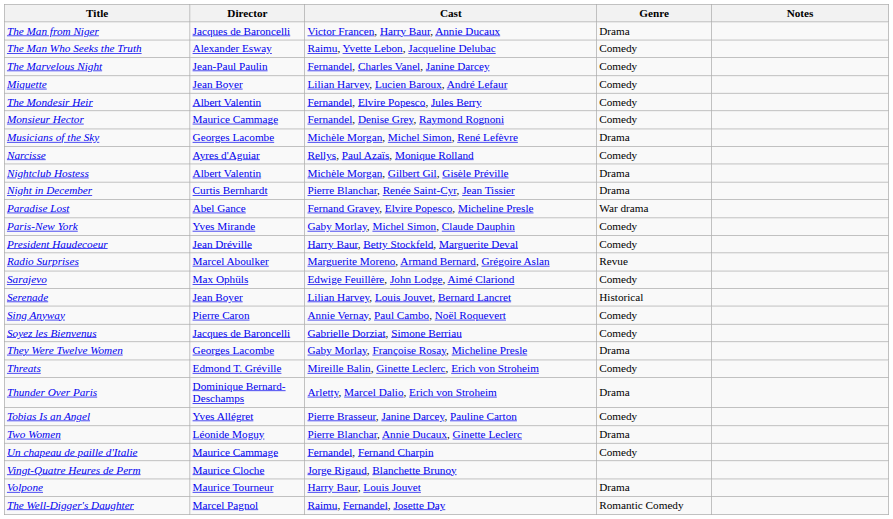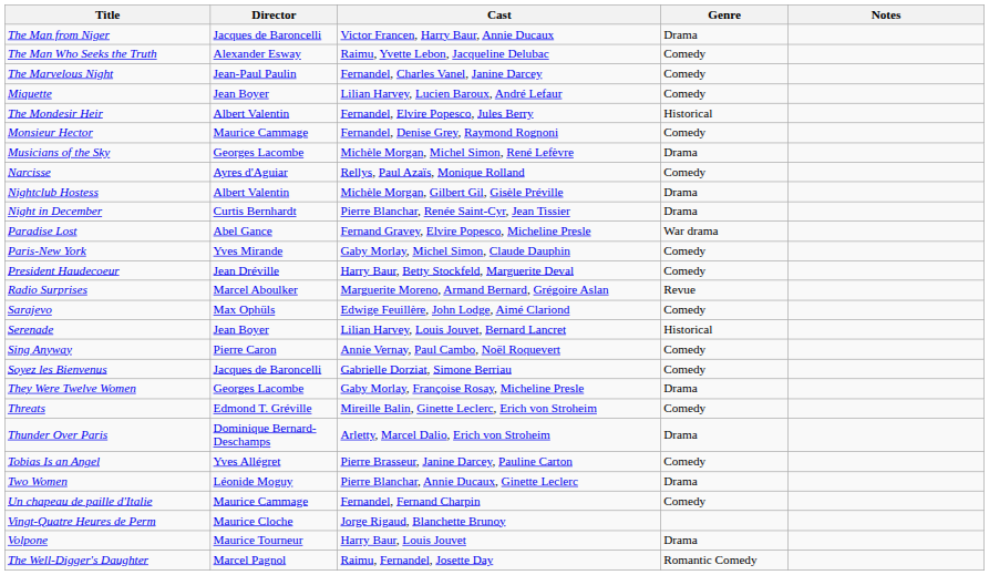 <table class="wikitable" style="width:100%;">
 <tr>
 <th style="width:21%;">Title</th>
 <th style="width:13%;">Director</th>
 <th style="width:33%;">Cast</th>
 <th style="width:13%;">Genre</th>
 <th style="width:20%;">Notes</th>
 </tr>
 <tr>
 <td><em><a href='#'>The Man from Niger</a></em></td>
 <td><a href='#'>Jacques de Baroncelli</a></td>
 <td><a href='#'>Victor Francen</a>, <a href='#'>Harry Baur</a>, <a href='#'>Annie Ducaux</a></td>
 <td>Drama</td>
 <td></td>
 </tr>
 <tr>
 <td><em><a href='#'>The Man Who Seeks the Truth</a></em></td>
 <td><a href='#'>Alexander Esway</a></td>
 <td><a href='#'>Raimu</a>, <a href='#'>Yvette Lebon</a>, <a href='#'>Jacqueline Delubac</a></td>
 <td>Comedy</td>
 <td></td>
 </tr>
 <tr>
 <td><em><a href='#'>The Marvelous Night</a></em></td>
 <td><a href='#'>Jean-Paul Paulin</a></td>
 <td><a href='#'>Fernandel</a>, <a href='#'>Charles Vanel</a>, <a href='#'>Janine Darcey</a></td>
 <td>Comedy</td>
 <td></td>
 </tr>
 <tr>
 <td><em><a href='#'>Miquette</a></em></td>
 <td><a href='#'>Jean Boyer</a></td>
 <td><a href='#'>Lilian Harvey</a>, <a href='#'>Lucien Baroux</a>, <a href='#'>André Lefaur</a></td>
 <td>Comedy</td>
 <td></td>
 </tr>
 <tr>
 <td><em><a href='#'>The Mondesir Heir</a></em></td>
 <td><a href='#'>Albert Valentin</a></td>
 <td><a href='#'>Fernandel</a>, <a href='#'>Elvire Popesco</a>, <a href='#'>Jules Berry</a></td>
-<td>Comedy</td>
+<td>Historical</td>
 <td></td>
 </tr>
 <tr>
 <td><em><a href='#'>Monsieur Hector</a></em></td>
 <td><a href='#'>Maurice Cammage</a></td>
 <td><a href='#'>Fernandel</a>, <a href='#'>Denise Grey</a>, <a href='#'>Raymond Rognoni</a></td>
 <td>Comedy</td>
 <td></td>
 </tr>
 <tr>
 <td><em><a href='#'>Musicians of the Sky</a></em></td>
 <td><a href='#'>Georges Lacombe</a></td>
 <td><a href='#'>Michèle Morgan</a>, <a href='#'>Michel Simon</a>, <a href='#'>René Lefèvre</a></td>
 <td>Drama</td>
 <td></td>
 </tr>
 <tr>
 <td><em><a href='#'>Narcisse</a></em></td>
 <td><a href='#'>Ayres d'Aguiar</a></td>
 <td><a href='#'>Rellys</a>, <a href='#'>Paul Azaïs</a>, <a href='#'>Monique Rolland</a></td>
 <td>Comedy</td>
 <td></td>
 </tr>
 <tr>
 <td><em><a href='#'>Nightclub Hostess</a></em></td>
 <td><a href='#'>Albert Valentin </a></td>
 <td><a href='#'>Michèle Morgan</a>, <a href='#'>Gilbert Gil</a>, <a href='#'>Gisèle Préville</a></td>
 <td>Drama</td>
 <td></td>
 </tr>
 <tr>
 <td><em><a href='#'>Night in December</a></em></td>
 <td><a href='#'>Curtis Bernhardt</a></td>
 <td><a href='#'>Pierre Blanchar</a>, <a href='#'>Renée Saint-Cyr</a>, <a href='#'>Jean Tissier</a></td>
 <td>Drama</td>
 <td></td>
 </tr>
 <tr>
 <td><em><a href='#'>Paradise Lost</a></em></td>
 <td><a href='#'>Abel Gance</a></td>
 <td><a href='#'>Fernand Gravey</a>, <a href='#'>Elvire Popesco</a>, <a href='#'>Micheline Presle</a></td>
 <td>War drama</td>
 <td></td>
 </tr>
 <tr>
 <td><em><a href='#'>Paris-New York</a></em></td>
 <td><a href='#'>Yves Mirande</a></td>
 <td><a href='#'>Gaby Morlay</a>, <a href='#'>Michel Simon</a>, <a href='#'>Claude Dauphin</a></td>
 <td>Comedy</td>
 <td></td>
 </tr>
 <tr>
 <td><em><a href='#'>President Haudecoeur</a></em></td>
 <td><a href='#'>Jean Dréville</a></td>
 <td><a href='#'>Harry Baur</a>, <a href='#'>Betty Stockfeld</a>, <a href='#'>Marguerite Deval</a></td>
 <td>Comedy</td>
 <td></td>
 </tr>
 <tr>
 <td><em><a href='#'>Radio Surprises</a></em></td>
 <td><a href='#'>Marcel Aboulker</a></td>
 <td><a href='#'>Marguerite Moreno</a>, <a href='#'>Armand Bernard</a>, <a href='#'>Grégoire Aslan</a></td>
 <td>Revue</td>
 <td></td>
 </tr>
 <tr>
 <td><em><a href='#'>Sarajevo</a></em></td>
 <td><a href='#'>Max Ophüls</a></td>
 <td><a href='#'>Edwige Feuillère</a>, <a href='#'>John Lodge</a>, <a href='#'>Aimé Clariond</a></td>
 <td>Comedy</td>
 <td></td>
 </tr>
 <tr>
 <td><em><a href='#'>Serenade</a></em></td>
 <td><a href='#'>Jean Boyer</a></td>
 <td><a href='#'>Lilian Harvey</a>, <a href='#'>Louis Jouvet</a>, <a href='#'>Bernard Lancret</a></td>
 <td>Historical</td>
 <td></td>
 </tr>
 <tr>
 <td><em><a href='#'>Sing Anyway</a></em></td>
 <td><a href='#'>Pierre Caron</a></td>
 <td><a href='#'>Annie Vernay</a>, <a href='#'>Paul Cambo</a>, <a href='#'>Noël Roquevert</a></td>
 <td>Comedy</td>
 <td></td>
 </tr>
 <tr>
 <td><em><a href='#'>Soyez les Bienvenus</a></em></td>
 <td><a href='#'>Jacques de Baroncelli</a></td>
 <td><a href='#'>Gabrielle Dorziat</a>, <a href='#'>Simone Berriau</a></td>
 <td>Comedy</td>
 <td></td>
 </tr>
 <tr>
 <td><em><a href='#'>They Were Twelve Women</a></em></td>
 <td><a href='#'>Georges Lacombe</a></td>
 <td><a href='#'>Gaby Morlay</a>, <a href='#'>Françoise Rosay</a>, <a href='#'>Micheline Presle</a></td>
 <td>Drama</td>
 <td></td>
 </tr>
 <tr>
 <td><em><a href='#'>Threats</a></em></td>
 <td><a href='#'>Edmond T. Gréville</a></td>
 <td><a href='#'>Mireille Balin</a>, <a href='#'>Ginette Leclerc</a>, <a href='#'>Erich von Stroheim</a></td>
 <td>Comedy</td>
 <td></td>
 </tr>
 <tr>
 <td><em><a href='#'>Thunder Over Paris</a></em></td>
 <td><a href='#'>Dominique Bernard-Deschamps</a></td>
 <td><a href='#'>Arletty</a>, <a href='#'>Marcel Dalio</a>, <a href='#'>Erich von Stroheim</a></td>
 <td>Drama</td>
 <td></td>
 </tr>
 <tr>
 <td><em><a href='#'>Tobias Is an Angel</a></em></td>
 <td><a href='#'>Yves Allégret</a></td>
 <td><a href='#'>Pierre Brasseur</a>, <a href='#'>Janine Darcey</a>, <a href='#'>Pauline Carton</a></td>
 <td>Comedy</td>
 <td></td>
 </tr>
 <tr>
 <td><em><a href='#'>Two Women</a></em></td>
 <td><a href='#'>Léonide Moguy</a></td>
 <td><a href='#'>Pierre Blanchar</a>, <a href='#'>Annie Ducaux</a>, <a href='#'>Ginette Leclerc </a></td>
 <td>Drama</td>
 <td></td>
 </tr>
 <tr>
 <td><em><a href='#'>Un chapeau de paille d'Italie</a></em></td>
 <td><a href='#'>Maurice Cammage</a></td>
 <td><a href='#'>Fernandel</a>, <a href='#'>Fernand Charpin</a></td>
 <td>Comedy</td>
 <td></td>
 </tr>
 <tr>
 <td><em><a href='#'>Vingt-Quatre Heures de Perm</a></em></td>
 <td><a href='#'>Maurice Cloche</a></td>
 <td><a href='#'>Jorge Rigaud</a>, <a href='#'>Blanchette Brunoy</a></td>
 <td></td>
 <td></td>
 </tr>
 <tr>
 <td><em><a href='#'>Volpone</a></em></td>
 <td><a href='#'>Maurice Tourneur</a></td>
 <td><a href='#'>Harry Baur</a>, <a href='#'>Louis Jouvet</a></td>
 <td>Drama</td>
 <td></td>
 </tr>
 <tr>
 <td><em><a href='#'>The Well-Digger's Daughter</a></em></td>
 <td><a href='#'>Marcel Pagnol</a></td>
 <td><a href='#'>Raimu</a>, <a href='#'>Fernandel</a>, <a href='#'>Josette Day</a></td>
 <td>Romantic Comedy</td>
 <td></td>
 </tr>
 </table>
